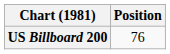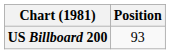 <table class="wikitable plainrowheaders" style="text-align:center">
 <tr>
 <th scope="col">Chart (1981)</th>
 <th scope="col">Position</th>
 </tr>
 <tr>
 <th scope="row">US <em>Billboard</em> 200</th>
-<td>76</td>
+<td>93</td>
 </tr>
 </table>
